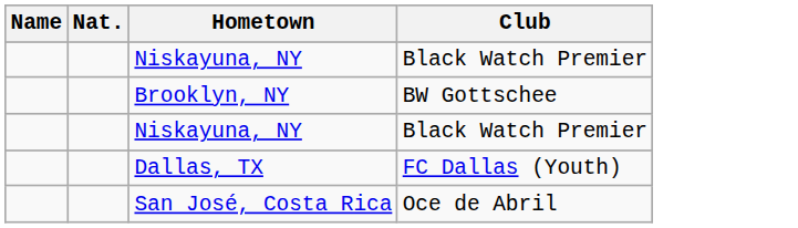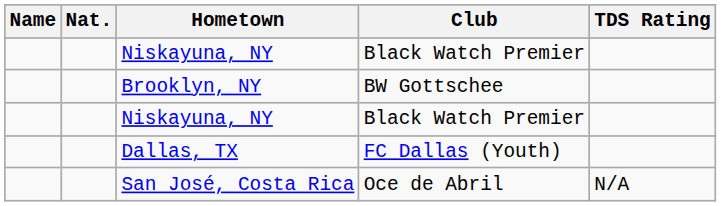 <table class="wikitable" style="font-size:90%;" border="1">
 <tr>
 <th>Name</th>
 <th>Nat.</th>
 <th>Hometown</th>
 <th>Club</th>
+<th>TDS Rating</th>
 </tr>
 <tr>
 <td></td>
 <td></td>
 <td><a href='#'>Niskayuna, NY</a></td>
 <td>Black Watch Premier</td>
+<td></td>
 </tr>
 <tr>
 <td></td>
 <td></td>
 <td><a href='#'>Brooklyn, NY</a></td>
 <td>BW Gottschee</td>
+<td></td>
 </tr>
 <tr>
 <td></td>
 <td></td>
 <td><a href='#'>Niskayuna, NY</a></td>
 <td>Black Watch Premier</td>
+<td></td>
 </tr>
 <tr>
 <td></td>
 <td></td>
 <td><a href='#'>Dallas, TX</a></td>
 <td><a href='#'>FC Dallas</a> (Youth)</td>
+<td></td>
 </tr>
 <tr>
 <td></td>
 <td></td>
 <td><a href='#'>San José, Costa Rica</a></td>
 <td>Oce de Abril</td>
+<td>N/A</td>
 </tr>
 </table>
